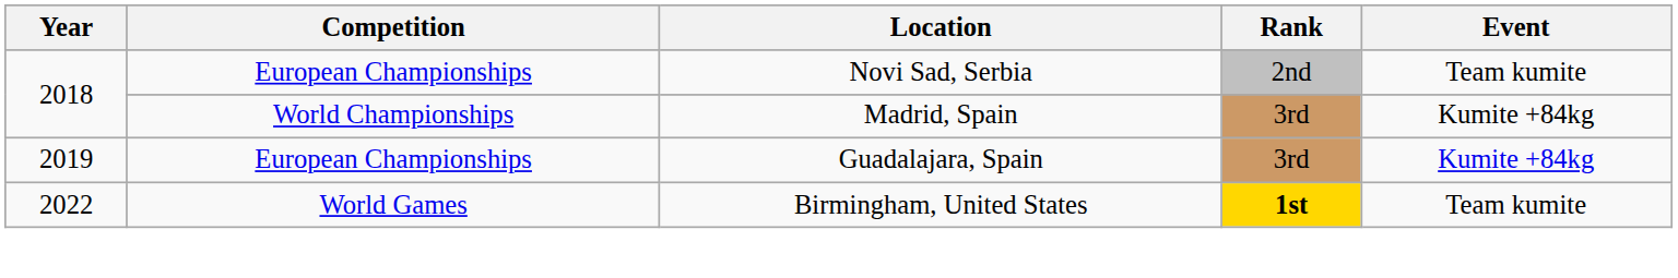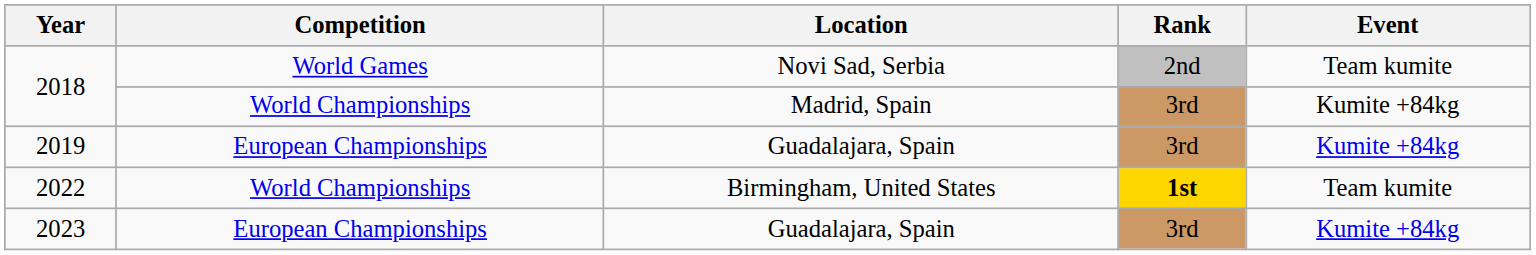 <table class="wikitable sortable" width=45% style="font-size:90%; text-align:center;">
 <tr>
 <th>Year</th>
 <th>Competition</th>
 <th>Location</th>
 <th>Rank</th>
 <th>Event</th>
 </tr>
 <tr>
 <td rowspan=2>2018</td>
-<td><a href='#'>European Championships</a></td>
+<td><a href='#'>World Games</a></td>
 <td>Novi Sad, Serbia</td>
 <td bgcolor="silver">2nd</td>
 <td>Team kumite</td>
 </tr>
 <tr>
 <td><a href='#'>World Championships</a></td>
 <td>Madrid, Spain</td>
 <td bgcolor="cc9966">3rd</td>
 <td>Kumite +84kg</td>
 </tr>
 <tr>
 <td>2019</td>
 <td><a href='#'>European Championships</a></td>
 <td>Guadalajara, Spain</td>
 <td bgcolor="cc9966">3rd</td>
 <td><a href='#'>Kumite +84kg</a></td>
 </tr>
 <tr>
 <td>2022</td>
-<td><a href='#'>World Games</a></td>
+<td><a href='#'>World Championships</a></td>
 <td>Birmingham, United States</td>
 <td bgcolor="gold"><strong>1st</strong></td>
 <td>Team kumite</td>
 </tr>
+<tr>
+<td>2023</td>
+<td><a href='#'>European Championships</a></td>
+<td>Guadalajara, Spain</td>
+<td bgcolor="cc9966">3rd</td>
+<td><a href='#'>Kumite +84kg</a></td>
+</tr>
 </table>
